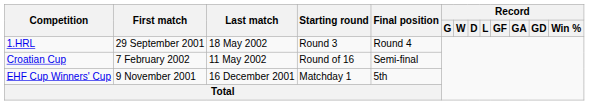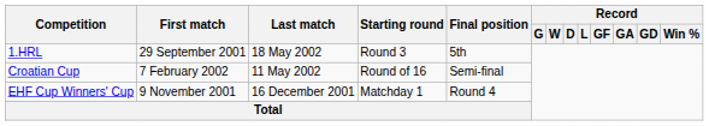 <table class="wikitable" style="text-align: center">
 <tr>
 <th rowspan="2">Competition</th>
 <th rowspan="2">First match</th>
 <th rowspan="2">Last match</th>
 <th rowspan="2">Starting round</th>
 <th rowspan="2">Final position</th>
 <th colspan="8">Record</th>
 </tr>
 <tr>
 <th>G</th>
 <th>W</th>
 <th>D</th>
 <th>L</th>
 <th>GF</th>
 <th>GA</th>
 <th>GD</th>
 <th>Win %</th>
 </tr>
 <tr>
 <td align=left><a href='#'>1.HRL</a></td>
 <td align=left>29 September 2001</td>
 <td align=left>18 May 2002</td>
 <td align=left>Round 3</td>
-<td align=left>Round 4<br></td>
+<td align=left>5th<br></td>
 </tr>
 <tr>
 <td align=left><a href='#'>Croatian Cup</a></td>
 <td align=left>7 February 2002</td>
 <td align=left>11 May 2002</td>
 <td align=left>Round of 16</td>
 <td align=left>Semi-final<br></td>
 </tr>
 <tr>
 <td align=left><a href='#'>EHF Cup Winners' Cup</a></td>
 <td align=left>9 November 2001</td>
 <td align=left>16 December 2001</td>
 <td align=left>Matchday 1</td>
-<td align=left>5th<br></td>
+<td align=left>Round 4<br></td>
 </tr>
 <tr>
 <th colspan="5">Total<br></th>
 </tr>
 </table>
